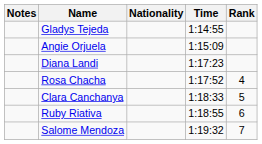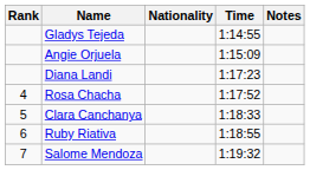 <table class="wikitable sortable" style="text-align:center;font-size:95%">
 <tr>
-<th>Notes</th>
+<th>Rank</th>
 <th>Name</th>
 <th>Nationality</th>
 <th>Time</th>
-<th>Rank</th>
+<th>Notes</th>
 </tr>
 <tr>
 <td></td>
 <td align=left><a href='#'>Gladys Tejeda</a></td>
 <td align=left></td>
 <td>1:14:55</td>
 <td></td>
 </tr>
 <tr>
 <td></td>
 <td align=left><a href='#'>Angie Orjuela</a></td>
 <td align=left></td>
 <td>1:15:09</td>
 <td></td>
 </tr>
 <tr>
 <td></td>
 <td align=left><a href='#'>Diana Landi</a></td>
 <td align=left></td>
 <td>1:17:23</td>
 <td></td>
 </tr>
 <tr>
-<td></td>
+<td>4</td>
 <td align=left><a href='#'>Rosa Chacha</a></td>
 <td align=left></td>
 <td>1:17:52</td>
-<td>4</td>
+<td></td>
 </tr>
 <tr>
-<td></td>
+<td>5</td>
 <td align=left><a href='#'>Clara Canchanya</a></td>
 <td align=left></td>
 <td>1:18:33</td>
-<td>5</td>
+<td></td>
 </tr>
 <tr>
-<td></td>
+<td>6</td>
 <td align=left><a href='#'>Ruby Riativa</a></td>
 <td align=left></td>
 <td>1:18:55</td>
-<td>6</td>
+<td></td>
 </tr>
 <tr>
-<td></td>
+<td>7</td>
 <td align=left><a href='#'>Salome Mendoza</a></td>
 <td align=left></td>
 <td>1:19:32</td>
-<td>7</td>
+<td></td>
 </tr>
 </table>
